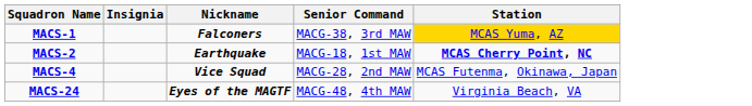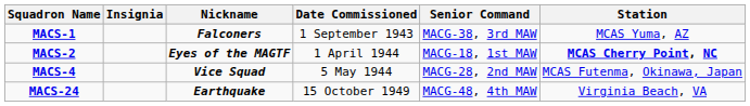 <table class="wikitable sortable" style="text-align:center;">
 <tr bgcolor="#CCCCCC">
 <th>Squadron Name</th>
 <th>Insignia</th>
 <th>Nickname</th>
+<th>Date Commissioned</th>
 <th>Senior Command</th>
 <th>Station</th>
 </tr>
 <tr>
 <td><strong><a href='#'>MACS-1</a></strong></td>
 <td><strong></strong></td>
 <td><strong><em>Falconers</em></strong></td>
+<td>1 September 1943</td>
 <td><a href='#'>MACG-38</a>, <a href='#'>3rd MAW</a></td>
-<td style="background: gold;"><a href='#'>MCAS Yuma</a>, <a href='#'>AZ</a></td>
+<td><a href='#'>MCAS Yuma</a>, <a href='#'>AZ</a></td>
 </tr>
 <tr>
 <td><strong><a href='#'>MACS-2</a></strong></td>
 <td><strong></strong></td>
-<td><strong><em>Earthquake</em></strong></td>
+<td><strong><em>Eyes of the MAGTF</em></strong></td>
+<td>1 April 1944</td>
 <td><a href='#'>MACG-18</a>, <a href='#'>1st MAW</a></td>
 <td><strong><a href='#'>MCAS Cherry Point</a>, <a href='#'>NC</a></strong></td>
 </tr>
 <tr>
 <td><strong><a href='#'>MACS-4</a></strong></td>
 <td><strong></strong></td>
 <td><strong><em>Vice Squad</em></strong></td>
+<td>5 May 1944</td>
 <td><a href='#'>MACG-28</a>, <a href='#'>2nd MAW</a></td>
 <td><a href='#'>MCAS Futenma</a>, <a href='#'>Okinawa, Japan</a></td>
 </tr>
 <tr>
 <td><strong><a href='#'>MACS-24</a></strong></td>
 <td><strong></strong></td>
-<td><strong><em>Eyes of the MAGTF</em></strong></td>
+<td><strong><em>Earthquake</em></strong></td>
+<td>15 October 1949</td>
 <td><a href='#'>MACG-48</a>, <a href='#'>4th MAW</a></td>
 <td><a href='#'>Virginia Beach</a>, <a href='#'>VA</a></td>
 </tr>
 </table>
